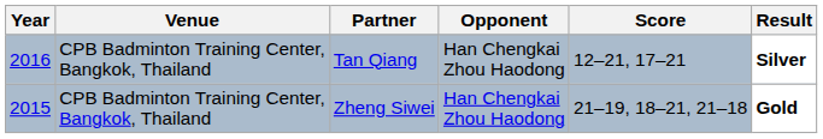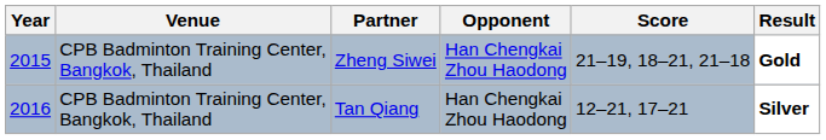 <table class="sortable wikitable" style="font-size: 90%;">
 <tr>
 <th>Year</th>
 <th>Venue</th>
 <th>Partner</th>
 <th>Opponent</th>
 <th>Score</th>
 <th>Result</th>
 </tr>
 <tr style="background:#AABBCC">
+<td align="center"><a href='#'>2015</a></td>
+<td align="left">CPB Badminton Training Center,<br><a href='#'>Bangkok</a>, Thailand</td>
+<td align="left"> <a href='#'>Zheng Siwei</a></td>
+<td align="left"> <a href='#'>Han Chengkai</a> <br>  <a href='#'>Zhou Haodong</a></td>
+<td align="left">21–19, 18–21, 21–18</td>
+<td style="text-align:left; background:white"> <strong>Gold</strong></td>
+</tr>
+<tr style="background:#AABBCC">
 <td align="center"><a href='#'>2016</a></td>
 <td align="left">CPB Badminton Training Center,<br>Bangkok, Thailand</td>
 <td align="left"> <a href='#'>Tan Qiang</a></td>
 <td align="left"> Han Chengkai <br>  Zhou Haodong</td>
 <td align="left">12–21, 17–21</td>
 <td style="text-align:left; background:white"> <strong>Silver</strong></td>
 </tr>
-<tr style="background:#AABBCC">
-<td align="center"><a href='#'>2015</a></td>
-<td align="left">CPB Badminton Training Center,<br><a href='#'>Bangkok</a>, Thailand</td>
-<td align="left"> <a href='#'>Zheng Siwei</a></td>
-<td align="left"> <a href='#'>Han Chengkai</a> <br>  <a href='#'>Zhou Haodong</a></td>
-<td align="left">21–19, 18–21, 21–18</td>
-<td style="text-align:left; background:white"> <strong>Gold</strong></td>
-</tr>
 </table>
